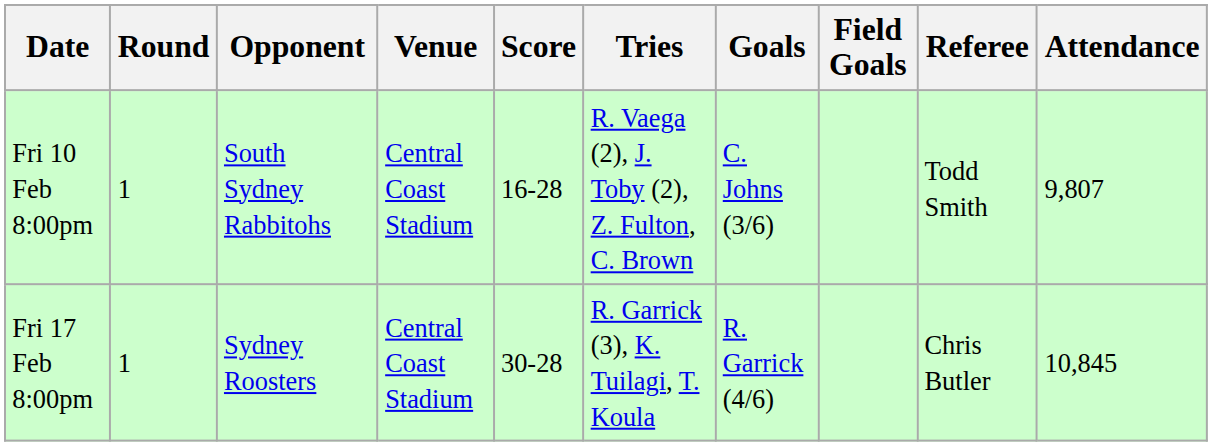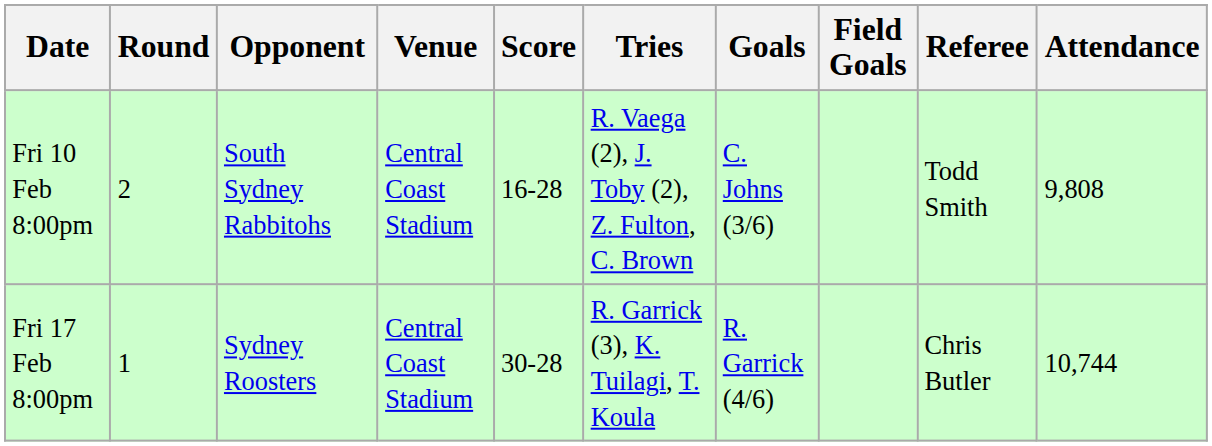 <table class="wikitable">
 <tr>
 <th><strong>Date</strong></th>
 <th>Round</th>
 <th><strong>Opponent</strong></th>
 <th><strong>Venue</strong></th>
 <th><strong>Score</strong></th>
 <th><strong>Tries</strong></th>
 <th><strong>Goals</strong></th>
 <th><strong>Field Goals</strong></th>
 <th>Referee</th>
 <th><strong>Attendance</strong></th>
 </tr>
 <tr bgcolor=#CCFFCC>
 <td><small>Fri 10 Feb 8:00pm</small></td>
-<td><small>1</small></td>
+<td><small>2</small></td>
 <td><small><a href='#'>South Sydney Rabbitohs</a></small></td>
 <td><small><a href='#'>Central Coast Stadium</a></small></td>
 <td><small>16-28</small></td>
 <td><small><a href='#'>R. Vaega</a> (2), <a href='#'>J. Toby</a> (2), <a href='#'>Z. Fulton</a>, <a href='#'>C. Brown</a></small></td>
 <td><small><a href='#'>C. Johns</a> (3/6)</small></td>
 <td></td>
 <td><small>Todd Smith</small></td>
-<td><small>9,807</small></td>
+<td><small>9,808</small></td>
 </tr>
 <tr bgcolor=#CCFFCC>
 <td><small>Fri 17 Feb 8:00pm</small></td>
 <td><small>1</small></td>
 <td><small><a href='#'>Sydney Roosters</a></small></td>
 <td><small><a href='#'>Central Coast Stadium</a></small></td>
 <td><small>30-28</small></td>
 <td><small><a href='#'>R. Garrick</a> (3), <a href='#'>K. Tuilagi</a>, <a href='#'>T. Koula</a></small></td>
 <td><small><a href='#'>R. Garrick</a> (4/6)</small></td>
 <td></td>
 <td><small>Chris Butler</small></td>
-<td><small>10,845</small></td>
+<td><small>10,744</small></td>
 </tr>
 </table>
